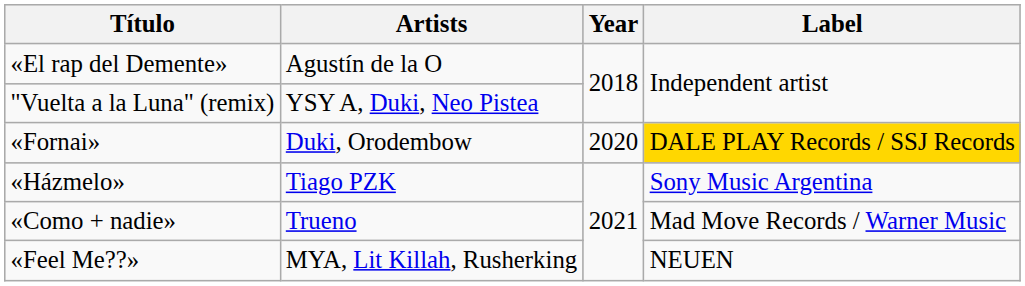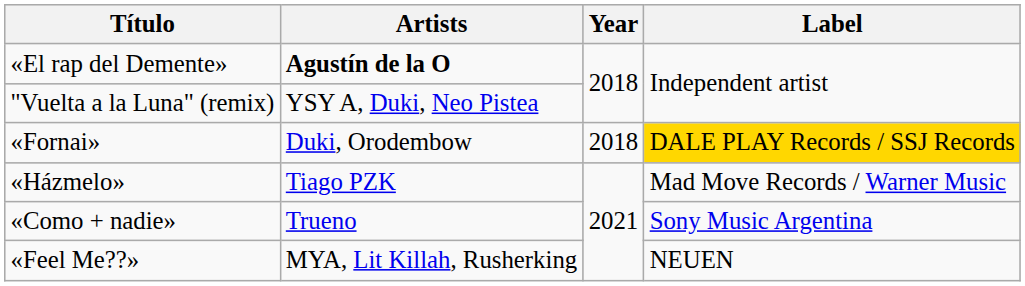 <table class="wikitable">
 <tr>
 <th>Título</th>
 <th>Artists</th>
 <th>Year</th>
 <th>Label</th>
 </tr>
 <tr>
 <td>«El rap del Demente»</td>
-<td>Agustín de la O</td>
+<td><strong>Agustín de la O</strong></td>
 <td rowspan="2">2018</td>
 <td rowspan="2">Independent artist</td>
 </tr>
 <tr>
 <td>"Vuelta a la Luna" (remix)</td>
 <td>YSY A, <a href='#'>Duki</a>, <a href='#'>Neo Pistea</a></td>
 </tr>
 <tr>
 <td>«Fornai»</td>
 <td><a href='#'>Duki</a>, Orodembow</td>
-<td>2020</td>
+<td>2018</td>
 <td style="background: gold;">DALE PLAY Records / SSJ Records</td>
 </tr>
 <tr>
 <td>«Házmelo»</td>
 <td><a href='#'>Tiago PZK</a></td>
 <td rowspan="3">2021</td>
-<td><a href='#'>Sony Music Argentina</a></td>
+<td>Mad Move Records / <a href='#'>Warner Music</a></td>
 </tr>
 <tr>
 <td>«Como + nadie»</td>
 <td><a href='#'>Trueno</a></td>
-<td>Mad Move Records / <a href='#'>Warner Music</a></td>
+<td><a href='#'>Sony Music Argentina</a></td>
 </tr>
 <tr>
 <td>«Feel Me??»</td>
 <td>MYA, <a href='#'>Lit Killah</a>, Rusherking</td>
 <td>NEUEN</td>
 </tr>
 </table>
